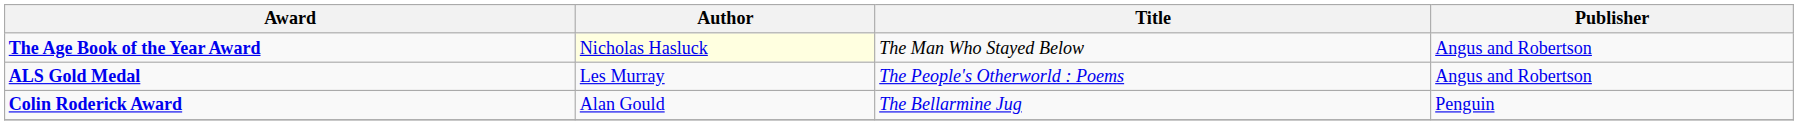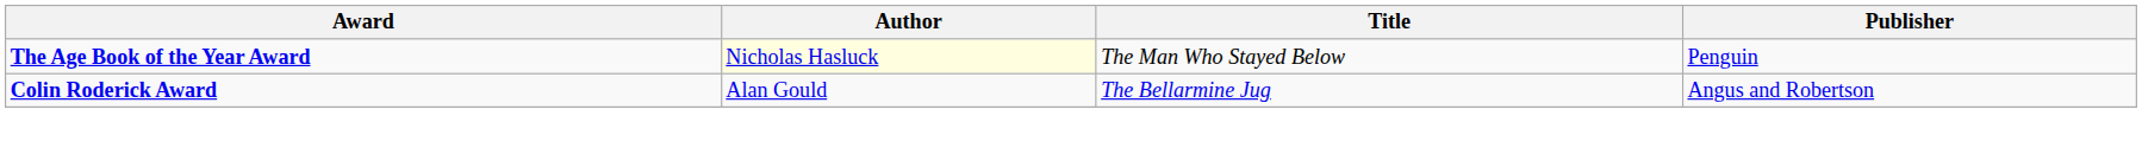 <table class="wikitable" width=100%>
 <tr>
 <th>Award</th>
 <th>Author</th>
 <th>Title</th>
 <th>Publisher</th>
 </tr>
 <tr>
 <td><strong><a href='#'>The Age Book of the Year Award</a></strong></td>
 <td style="background: lightyellow;"><a href='#'>Nicholas Hasluck</a></td>
 <td><em>The Man Who Stayed Below</em></td>
-<td><a href='#'>Angus and Robertson</a></td>
-</tr>
-<tr>
-<td><strong><a href='#'>ALS Gold Medal</a></strong></td>
-<td><a href='#'>Les Murray</a></td>
-<td><em><a href='#'>The People's Otherworld : Poems</a></em></td>
-<td><a href='#'>Angus and Robertson</a></td>
+<td><a href='#'>Penguin</a></td>
 </tr>
 <tr>
 <td><strong><a href='#'>Colin Roderick Award</a></strong></td>
 <td><a href='#'>Alan Gould</a></td>
 <td><em><a href='#'>The Bellarmine Jug</a></em></td>
-<td><a href='#'>Penguin</a></td>
+<td><a href='#'>Angus and Robertson</a></td>
 </tr>
 <tr>
 </tr>
 </table>
